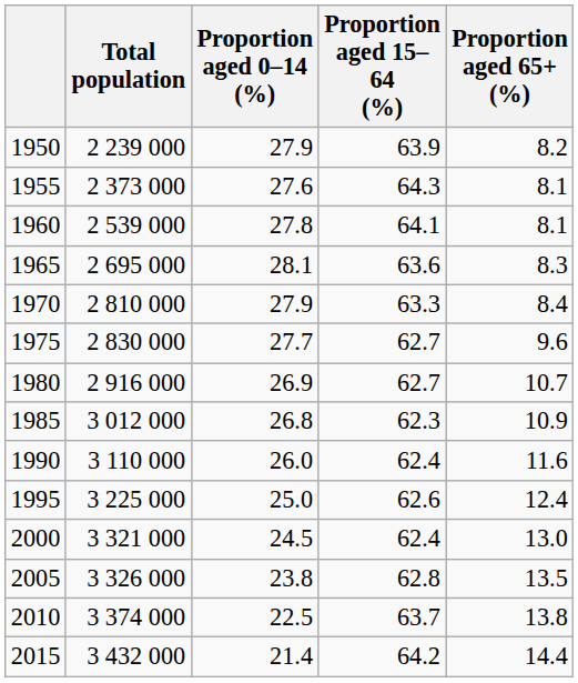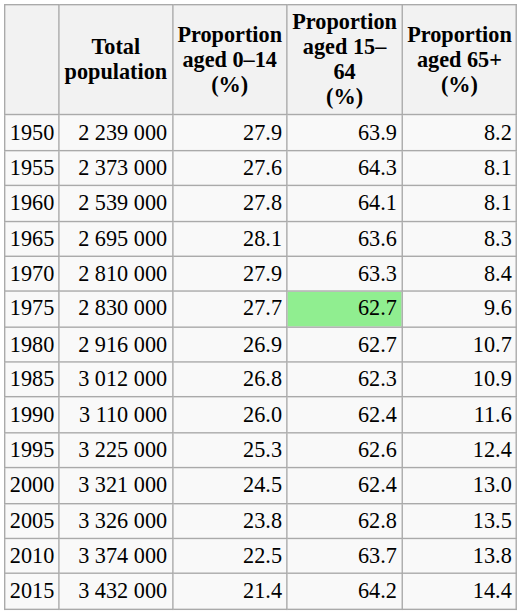 <table class="wikitable" style="text-align: right;">
 <tr>
 <th></th>
 <th width="70pt">Total population</th>
 <th width="70pt">Proportion<br>aged 0–14<br>(%)</th>
 <th width="70pt">Proportion<br>aged 15–64<br>(%)</th>
 <th width="70pt">Proportion<br>aged 65+<br>(%)</th>
 </tr>
 <tr>
 <td>1950</td>
 <td>2 239 000</td>
 <td>27.9</td>
 <td>63.9</td>
 <td>8.2</td>
 </tr>
 <tr>
 <td>1955</td>
 <td>2 373 000</td>
 <td>27.6</td>
 <td>64.3</td>
 <td>8.1</td>
 </tr>
 <tr>
 <td>1960</td>
 <td>2 539 000</td>
 <td>27.8</td>
 <td>64.1</td>
 <td>8.1</td>
 </tr>
 <tr>
 <td>1965</td>
 <td>2 695 000</td>
 <td>28.1</td>
 <td>63.6</td>
 <td>8.3</td>
 </tr>
 <tr>
 <td>1970</td>
 <td>2 810 000</td>
 <td>27.9</td>
 <td>63.3</td>
 <td>8.4</td>
 </tr>
 <tr>
 <td>1975</td>
 <td>2 830 000</td>
 <td>27.7</td>
-<td>62.7</td>
+<td style="background: lightgreen;">62.7</td>
 <td>9.6</td>
 </tr>
 <tr>
 <td>1980</td>
 <td>2 916 000</td>
 <td>26.9</td>
 <td>62.7</td>
 <td>10.7</td>
 </tr>
 <tr>
 <td>1985</td>
 <td>3 012 000</td>
 <td>26.8</td>
 <td>62.3</td>
 <td>10.9</td>
 </tr>
 <tr>
 <td>1990</td>
 <td>3 110 000</td>
 <td>26.0</td>
 <td>62.4</td>
 <td>11.6</td>
 </tr>
 <tr>
 <td>1995</td>
 <td>3 225 000</td>
-<td>25.0</td>
+<td>25.3</td>
 <td>62.6</td>
 <td>12.4</td>
 </tr>
 <tr>
 <td>2000</td>
 <td>3 321 000</td>
 <td>24.5</td>
 <td>62.4</td>
 <td>13.0</td>
 </tr>
 <tr>
 <td>2005</td>
 <td>3 326 000</td>
 <td>23.8</td>
 <td>62.8</td>
 <td>13.5</td>
 </tr>
 <tr>
 <td>2010</td>
 <td>3 374 000</td>
 <td>22.5</td>
 <td>63.7</td>
 <td>13.8</td>
 </tr>
 <tr>
 <td>2015</td>
 <td>3 432 000</td>
 <td>21.4</td>
 <td>64.2</td>
 <td>14.4</td>
 </tr>
 </table>
